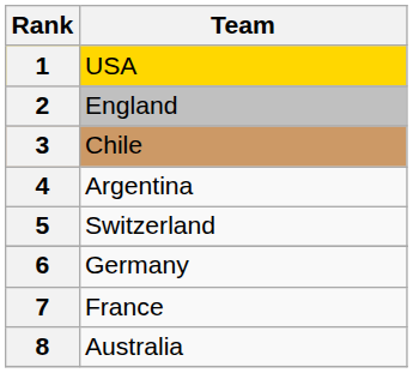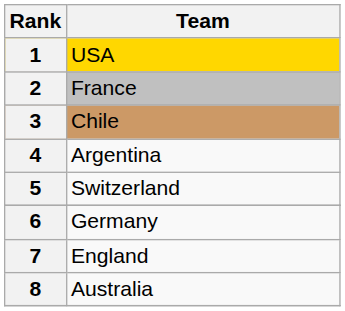 <table class="wikitable">
 <tr>
 <th>Rank</th>
 <th width=200px>Team</th>
 </tr>
 <tr bgcolor=gold>
 <th>1</th>
 <td> USA</td>
 </tr>
 <tr bgcolor=silver>
 <th>2</th>
-<td> England</td>
+<td> France</td>
 </tr>
 <tr bgcolor=cc9966>
 <th>3</th>
 <td> Chile</td>
 </tr>
 <tr>
 <th>4</th>
 <td> Argentina</td>
 </tr>
 <tr>
 <th>5</th>
 <td> Switzerland</td>
 </tr>
 <tr>
 </tr>
 <tr>
 <th>6</th>
 <td> Germany</td>
 </tr>
 <tr>
 <th>7</th>
-<td> France</td>
+<td> England</td>
 </tr>
 <tr>
 <th>8</th>
 <td> Australia</td>
 </tr>
 <tr>
 </tr>
 </table>
